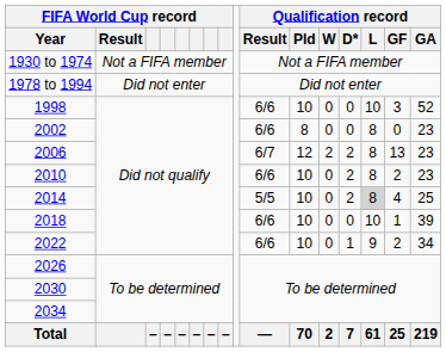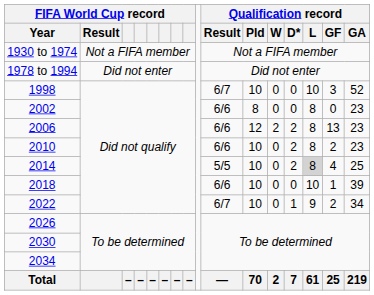 <table class="wikitable" style="text-align: center;">
 <tr>
 <th colspan=8><a href='#'>FIFA World Cup</a> record</th>
 <td rowspan=15></td>
 <th colspan=7><a href='#'>Qualification</a> record</th>
 </tr>
 <tr>
 <th>Year</th>
 <th>Result</th>
 <th></th>
 <th></th>
 <th></th>
 <th></th>
 <th></th>
 <th></th>
 <th>Result</th>
 <th>Pld</th>
 <th>W</th>
 <th>D*</th>
 <th>L</th>
 <th>GF</th>
 <th>GA</th>
 </tr>
 <tr>
 <td><a href='#'>1930</a> to <a href='#'>1974</a></td>
 <td colspan=7><em>Not a FIFA member</em></td>
 <td colspan=7><em>Not a FIFA member</em></td>
 </tr>
 <tr>
 <td><a href='#'>1978</a> to <a href='#'>1994</a></td>
 <td colspan=7><em>Did not enter</em></td>
 <td colspan=7><em>Did not enter</em></td>
 </tr>
 <tr>
 <td> <a href='#'>1998</a></td>
 <td colspan=7 rowspan=7><em>Did not qualify</em></td>
-<td>6/6</td>
+<td>6/7</td>
 <td>10</td>
 <td>0</td>
 <td>0</td>
 <td>10</td>
 <td>3</td>
 <td>52</td>
 </tr>
 <tr>
 <td>  <a href='#'>2002</a></td>
 <td>6/6</td>
 <td>8</td>
 <td>0</td>
 <td>0</td>
 <td>8</td>
 <td>0</td>
 <td>23</td>
 </tr>
 <tr>
 <td> <a href='#'>2006</a></td>
-<td>6/7</td>
+<td>6/6</td>
 <td>12</td>
 <td>2</td>
 <td>2</td>
 <td>8</td>
 <td>13</td>
 <td>23</td>
 </tr>
 <tr>
 <td> <a href='#'>2010</a></td>
 <td>6/6</td>
 <td>10</td>
 <td>0</td>
 <td>2</td>
 <td>8</td>
 <td>2</td>
 <td>23</td>
 </tr>
 <tr>
 <td> <a href='#'>2014</a></td>
 <td>5/5</td>
 <td>10</td>
 <td>0</td>
 <td>2</td>
 <td style="background: lightgrey;">8</td>
 <td>4</td>
 <td>25</td>
 </tr>
 <tr>
 <td> <a href='#'>2018</a></td>
 <td>6/6</td>
 <td>10</td>
 <td>0</td>
 <td>0</td>
 <td>10</td>
 <td>1</td>
 <td>39</td>
 </tr>
 <tr>
 <td> <a href='#'>2022</a></td>
-<td>6/6</td>
+<td>6/7</td>
 <td>10</td>
 <td>0</td>
 <td>1</td>
 <td>9</td>
 <td>2</td>
 <td>34</td>
 </tr>
 <tr>
 <td>   <a href='#'>2026</a></td>
 <td colspan=7 rowspan=3><em>To be determined</em></td>
 <td colspan=7 rowspan=3><em>To be determined</em></td>
 </tr>
 <tr>
 <td>   <a href='#'>2030</a></td>
 </tr>
 <tr>
 <td> <a href='#'>2034</a></td>
 </tr>
 <tr>
 <th>Total</th>
 <th></th>
 <th>–</th>
 <th>–</th>
 <th>–</th>
 <th>–</th>
 <th>–</th>
 <th>–</th>
 <th>—</th>
 <th>70</th>
 <th>2</th>
 <th>7</th>
 <th>61</th>
 <th>25</th>
 <th>219</th>
 </tr>
 </table>
